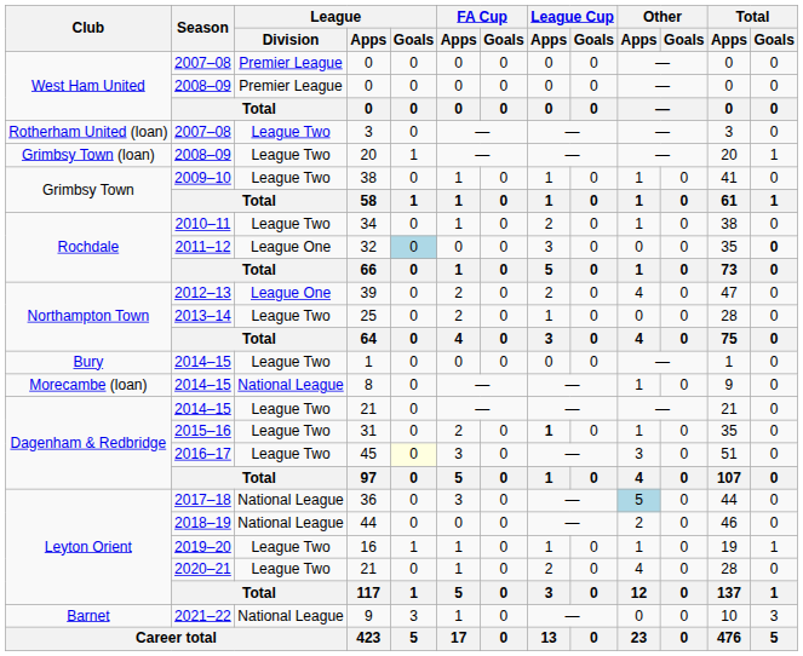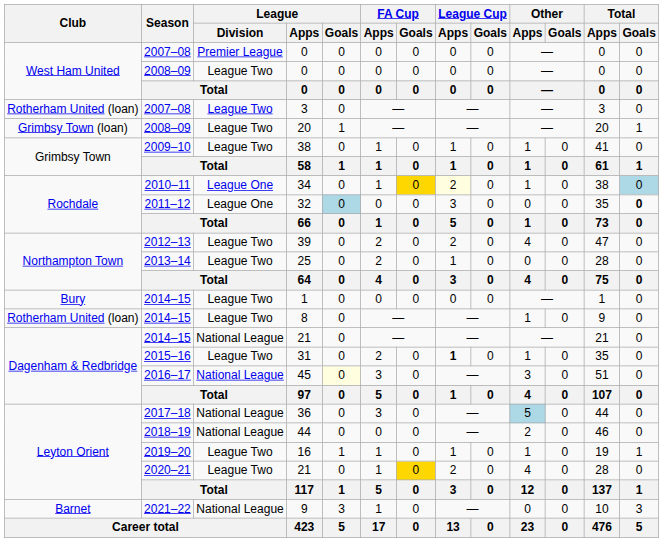 <table class="wikitable" style="text-align: center;">
 <tr>
 <th rowspan="2">Club</th>
 <th rowspan="2">Season</th>
 <th colspan="3">League</th>
 <th colspan="2"><a href='#'>FA Cup</a></th>
 <th colspan="2"><a href='#'>League Cup</a></th>
 <th colspan="2">Other</th>
 <th colspan="2">Total</th>
 </tr>
 <tr>
 <th>Division</th>
 <th>Apps</th>
 <th>Goals</th>
 <th>Apps</th>
 <th>Goals</th>
 <th>Apps</th>
 <th>Goals</th>
 <th>Apps</th>
 <th>Goals</th>
 <th>Apps</th>
 <th>Goals</th>
 </tr>
 <tr>
 <td rowspan="3"><a href='#'>West Ham United</a></td>
 <td><a href='#'>2007–08</a></td>
 <td><a href='#'>Premier League</a></td>
 <td>0</td>
 <td>0</td>
 <td>0</td>
 <td>0</td>
 <td>0</td>
 <td>0</td>
 <td colspan="2">—</td>
 <td>0</td>
 <td>0</td>
 </tr>
 <tr>
 <td><a href='#'>2008–09</a></td>
-<td>Premier League</td>
+<td>League Two</td>
 <td>0</td>
 <td>0</td>
 <td>0</td>
 <td>0</td>
 <td>0</td>
 <td>0</td>
 <td colspan="2">—</td>
 <td>0</td>
 <td>0</td>
 </tr>
 <tr>
 <th colspan="2">Total</th>
 <th>0</th>
 <th>0</th>
 <th>0</th>
 <th>0</th>
 <th>0</th>
 <th>0</th>
 <th colspan="2">—</th>
 <th>0</th>
 <th>0</th>
 </tr>
 <tr>
 <td><a href='#'>Rotherham United</a> (loan)</td>
 <td><a href='#'>2007–08</a></td>
 <td><a href='#'>League Two</a></td>
 <td>3</td>
 <td>0</td>
 <td colspan="2">—</td>
 <td colspan="2">—</td>
 <td colspan="2">—</td>
 <td>3</td>
 <td>0</td>
 </tr>
 <tr>
 <td><a href='#'>Grimbsy Town</a> (loan)</td>
 <td><a href='#'>2008–09</a></td>
 <td>League Two</td>
 <td>20</td>
 <td>1</td>
 <td colspan="2">—</td>
 <td colspan="2">—</td>
 <td colspan="2">—</td>
 <td>20</td>
 <td>1</td>
 </tr>
 <tr>
 <td rowspan="2">Grimbsy Town</td>
 <td><a href='#'>2009–10</a></td>
 <td>League Two</td>
 <td>38</td>
 <td>0</td>
 <td>1</td>
 <td>0</td>
 <td>1</td>
 <td>0</td>
 <td>1</td>
 <td>0</td>
 <td>41</td>
 <td>0</td>
 </tr>
 <tr>
 <th colspan="2">Total</th>
 <th>58</th>
 <th>1</th>
 <th>1</th>
 <th>0</th>
 <th>1</th>
 <th>0</th>
 <th>1</th>
 <th>0</th>
 <th>61</th>
 <th>1</th>
 </tr>
 <tr>
 <td rowspan="3"><a href='#'>Rochdale</a></td>
 <td><a href='#'>2010–11</a></td>
-<td>League Two</td>
+<td><a href='#'>League One</a></td>
 <td>34</td>
 <td>0</td>
 <td>1</td>
-<td>0</td>
-<td>2</td>
+<td style="background: gold;">0</td>
+<td style="background: lightyellow;">2</td>
 <td>0</td>
 <td>1</td>
 <td>0</td>
 <td>38</td>
-<td>0</td>
+<td style="background: lightblue;">0</td>
 </tr>
 <tr>
 <td><a href='#'>2011–12</a></td>
 <td>League One</td>
 <td>32</td>
 <td style="background: lightblue;">0</td>
 <td>0</td>
 <td>0</td>
 <td>3</td>
 <td>0</td>
 <td>0</td>
 <td>0</td>
 <td>35</td>
 <td><strong>0</strong></td>
 </tr>
 <tr>
 <th colspan="2">Total</th>
 <th>66</th>
 <th>0</th>
 <th>1</th>
 <th>0</th>
 <th>5</th>
 <th>0</th>
 <th>1</th>
 <th>0</th>
 <th>73</th>
 <th>0</th>
 </tr>
 <tr>
 <td rowspan="3"><a href='#'>Northampton Town</a></td>
 <td><a href='#'>2012–13</a></td>
-<td><a href='#'>League One</a></td>
+<td>League Two</td>
 <td>39</td>
 <td>0</td>
 <td>2</td>
 <td>0</td>
 <td>2</td>
 <td>0</td>
 <td>4</td>
 <td>0</td>
 <td>47</td>
 <td>0</td>
 </tr>
 <tr>
 <td><a href='#'>2013–14</a></td>
 <td>League Two</td>
 <td>25</td>
 <td>0</td>
 <td>2</td>
 <td>0</td>
 <td>1</td>
 <td>0</td>
 <td>0</td>
 <td>0</td>
 <td>28</td>
 <td>0</td>
 </tr>
 <tr>
 <th colspan="2">Total</th>
 <th>64</th>
 <th>0</th>
 <th>4</th>
 <th>0</th>
 <th>3</th>
 <th>0</th>
 <th>4</th>
 <th>0</th>
 <th>75</th>
 <th>0</th>
 </tr>
 <tr>
 <td><a href='#'>Bury</a></td>
 <td><a href='#'>2014–15</a></td>
 <td>League Two</td>
 <td>1</td>
 <td>0</td>
 <td>0</td>
 <td>0</td>
 <td>0</td>
 <td>0</td>
 <td colspan="2">—</td>
 <td>1</td>
 <td>0</td>
 </tr>
 <tr>
-<td><a href='#'>Morecambe</a> (loan)</td>
+<td><a href='#'>Rotherham United</a> (loan)</td>
 <td><a href='#'>2014–15</a></td>
-<td><a href='#'>National League</a></td>
+<td>League Two</td>
 <td>8</td>
 <td>0</td>
 <td colspan="2">—</td>
 <td colspan="2">—</td>
 <td>1</td>
 <td>0</td>
 <td>9</td>
 <td>0</td>
 </tr>
 <tr>
 <td rowspan="4"><a href='#'>Dagenham & Redbridge</a></td>
 <td><a href='#'>2014–15</a></td>
-<td>League Two</td>
+<td>National League</td>
 <td>21</td>
 <td>0</td>
 <td colspan="2">—</td>
 <td colspan="2">—</td>
 <td colspan="2">—</td>
 <td>21</td>
 <td>0</td>
 </tr>
 <tr>
 <td><a href='#'>2015–16</a></td>
 <td>League Two</td>
 <td>31</td>
 <td>0</td>
 <td>2</td>
 <td>0</td>
 <td><strong>1</strong></td>
 <td>0</td>
 <td>1</td>
 <td>0</td>
 <td>35</td>
 <td>0</td>
 </tr>
 <tr>
 <td><a href='#'>2016–17</a></td>
-<td>League Two</td>
+<td><a href='#'>National League</a></td>
 <td>45</td>
 <td style="background: lightyellow;">0</td>
 <td>3</td>
 <td>0</td>
 <td colspan="2">—</td>
 <td>3</td>
 <td>0</td>
 <td>51</td>
 <td>0</td>
 </tr>
 <tr>
 <th colspan="2">Total</th>
 <th>97</th>
 <th>0</th>
 <th>5</th>
 <th>0</th>
 <th>1</th>
 <th>0</th>
 <th>4</th>
 <th>0</th>
 <th>107</th>
 <th>0</th>
 </tr>
 <tr>
 <td rowspan="5"><a href='#'>Leyton Orient</a></td>
 <td><a href='#'>2017–18</a></td>
 <td>National League</td>
 <td>36</td>
 <td>0</td>
 <td>3</td>
 <td>0</td>
 <td colspan="2">—</td>
 <td style="background: lightblue;">5</td>
 <td>0</td>
 <td>44</td>
 <td>0</td>
 </tr>
 <tr>
 <td><a href='#'>2018–19</a></td>
 <td>National League</td>
 <td>44</td>
 <td>0</td>
 <td>0</td>
 <td>0</td>
 <td colspan="2">—</td>
 <td>2</td>
 <td>0</td>
 <td>46</td>
 <td>0</td>
 </tr>
 <tr>
 <td><a href='#'>2019–20</a></td>
 <td>League Two</td>
 <td>16</td>
 <td>1</td>
 <td>1</td>
 <td>0</td>
 <td>1</td>
 <td>0</td>
 <td>1</td>
 <td>0</td>
 <td>19</td>
 <td>1</td>
 </tr>
 <tr>
 <td><a href='#'>2020–21</a></td>
 <td>League Two</td>
 <td>21</td>
 <td>0</td>
 <td>1</td>
-<td>0</td>
+<td style="background: gold;">0</td>
 <td>2</td>
 <td>0</td>
 <td>4</td>
 <td>0</td>
 <td>28</td>
 <td>0</td>
 </tr>
 <tr>
 <th colspan="2">Total</th>
 <th>117</th>
 <th>1</th>
 <th>5</th>
 <th>0</th>
 <th>3</th>
 <th>0</th>
 <th>12</th>
 <th>0</th>
 <th>137</th>
 <th>1</th>
 </tr>
 <tr>
 <td rowspan="1"><a href='#'>Barnet</a></td>
 <td><a href='#'>2021–22</a></td>
 <td>National League</td>
 <td>9</td>
 <td>3</td>
 <td>1</td>
 <td>0</td>
 <td colspan="2">—</td>
 <td>0</td>
 <td>0</td>
 <td>10</td>
 <td>3</td>
 </tr>
 <tr>
 <th colspan="3">Career total</th>
 <th>423</th>
 <th>5</th>
 <th>17</th>
 <th>0</th>
 <th>13</th>
 <th>0</th>
 <th>23</th>
 <th>0</th>
 <th>476</th>
 <th>5</th>
 </tr>
 </table>
